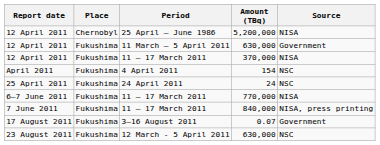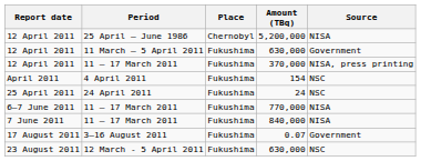 <table class="wikitable">
 <tr>
 <th>Report date</th>
+<th>Period</th>
 <th>Place</th>
-<th>Period</th>
 <th>Amount<br>(TBq)</th>
 <th>Source</th>
 </tr>
 <tr>
 <td>12 April 2011</td>
+<td>25 April – June 1986</td>
 <td>Chernobyl</td>
-<td>25 April – June 1986</td>
 <td align=right>5,200,000</td>
 <td>NISA</td>
 </tr>
 <tr>
 <td>12 April 2011</td>
+<td>11 March – 5 April 2011</td>
 <td>Fukushima</td>
-<td>11 March – 5 April 2011</td>
 <td align=right>630,000</td>
 <td>Government</td>
 </tr>
 <tr>
 <td>12 April 2011</td>
+<td>11 – 17 March 2011</td>
 <td>Fukushima</td>
-<td>11 – 17 March 2011</td>
 <td align=right>370,000</td>
-<td>NISA</td>
+<td>NISA, press printing</td>
 </tr>
 <tr>
 <td>April 2011</td>
+<td>4 April 2011</td>
 <td>Fukushima</td>
-<td>4 April 2011</td>
 <td align=right>154</td>
 <td>NSC</td>
 </tr>
 <tr>
 <td>25 April 2011</td>
+<td>24 April 2011</td>
 <td>Fukushima</td>
-<td>24 April 2011</td>
 <td align=right>24</td>
 <td>NSC</td>
 </tr>
 <tr>
 <td>6–7 June 2011</td>
+<td>11 – 17 March 2011</td>
 <td>Fukushima</td>
-<td>11 – 17 March 2011</td>
 <td align=right>770,000</td>
 <td>NISA</td>
 </tr>
 <tr>
 <td>7 June 2011</td>
+<td>11 – 17 March 2011</td>
 <td>Fukushima</td>
-<td>11 – 17 March 2011</td>
 <td align=right>840,000</td>
-<td>NISA, press printing</td>
+<td>NISA</td>
 </tr>
 <tr>
 <td>17 August 2011</td>
+<td>3–16 August 2011</td>
 <td>Fukushima</td>
-<td>3–16 August 2011</td>
 <td align=right>0.07</td>
 <td>Government</td>
 </tr>
 <tr>
 <td>23 August 2011</td>
+<td>12 March - 5 April 2011</td>
 <td>Fukushima</td>
-<td>12 March - 5 April 2011</td>
 <td align=right>630,000</td>
 <td>NSC</td>
 </tr>
 </table>
